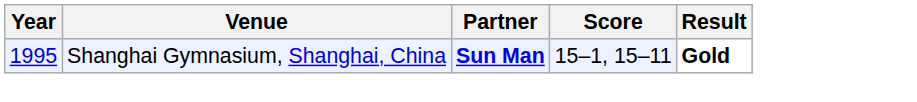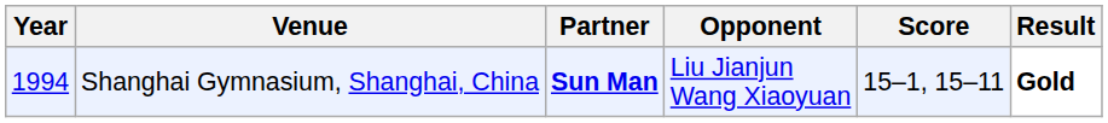 <table class="sortable wikitable" style="font-size: 90%;">
 <tr>
 <th>Year</th>
 <th>Venue</th>
 <th>Partner</th>
+<th>Opponent</th>
 <th>Score</th>
 <th>Result</th>
 </tr>
 <tr style="background:#ECF2FF">
-<td align="center"><a href='#'>1995</a></td>
+<td align="center"><a href='#'>1994</a></td>
 <td align="left">Shanghai Gymnasium, <a href='#'>Shanghai, China</a></td>
 <td align="left"><strong> <a href='#'>Sun Man</a></strong></td>
+<td align="left"> <a href='#'>Liu Jianjun</a> <br>  <a href='#'>Wang Xiaoyuan</a></td>
 <td align="left">15–1, 15–11</td>
 <td style="text-align:left; background:white"> <strong>Gold</strong></td>
 </tr>
 </table>
